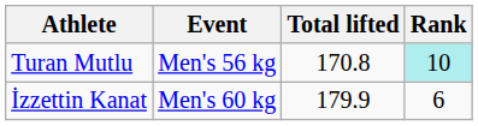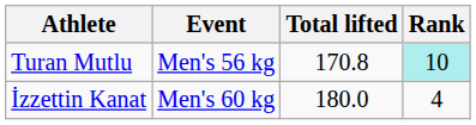 <table class="wikitable">
 <tr>
 <th>Athlete</th>
 <th>Event</th>
 <th>Total lifted</th>
 <th>Rank</th>
 </tr>
 <tr>
 <td><a href='#'>Turan Mutlu</a></td>
 <td><a href='#'>Men's 56 kg</a></td>
 <td align="center">170.8</td>
 <td align="center" style="background: paleturquoise;">10</td>
 </tr>
 <tr>
 <td><a href='#'>İzzettin Kanat</a></td>
 <td><a href='#'>Men's 60 kg</a></td>
-<td align="center">179.9</td>
-<td align="center">6</td>
+<td align="center">180.0</td>
+<td align="center">4</td>
 </tr>
 </table>
